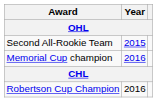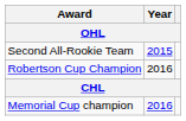 <table class="wikitable">
 <tr>
 <th>Award</th>
 <th>Year</th>
 <th></th>
 </tr>
 <tr>
 <th colspan="3"><a href='#'>OHL</a></th>
 </tr>
 <tr>
 <td>Second All-Rookie Team</td>
 <td><a href='#'>2015</a></td>
 <td></td>
 </tr>
 <tr>
-<td><a href='#'>Memorial Cup</a> champion</td>
-<td><a href='#'>2016</a></td>
+<td><a href='#'>Robertson Cup Champion</a></td>
+<td>2016</td>
 <td></td>
 </tr>
 <tr>
 <th colspan="3"><a href='#'>CHL</a></th>
 </tr>
 <tr>
-<td><a href='#'>Robertson Cup Champion</a></td>
-<td>2016</td>
+<td><a href='#'>Memorial Cup</a> champion</td>
+<td><a href='#'>2016</a></td>
 <td></td>
 </tr>
 </table>
